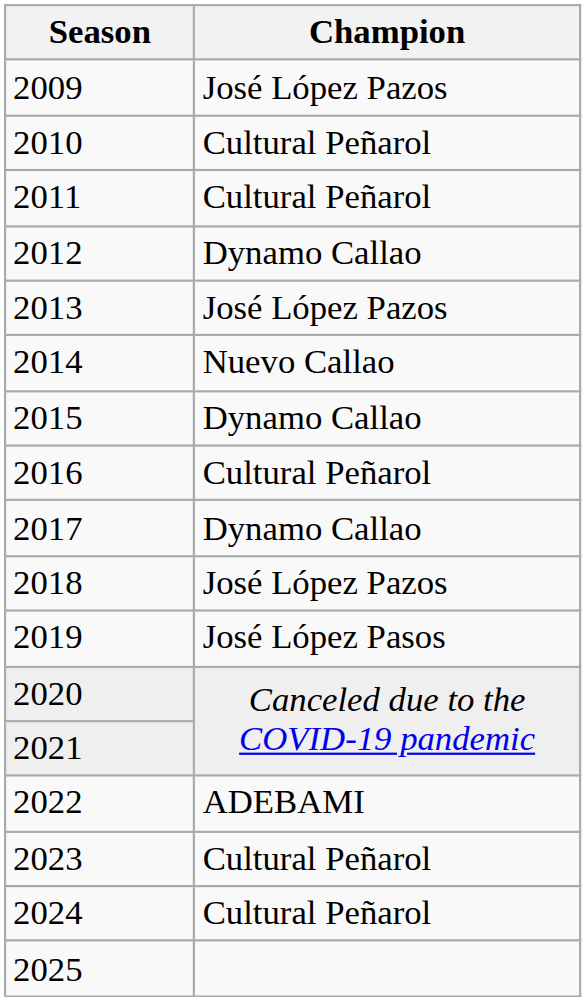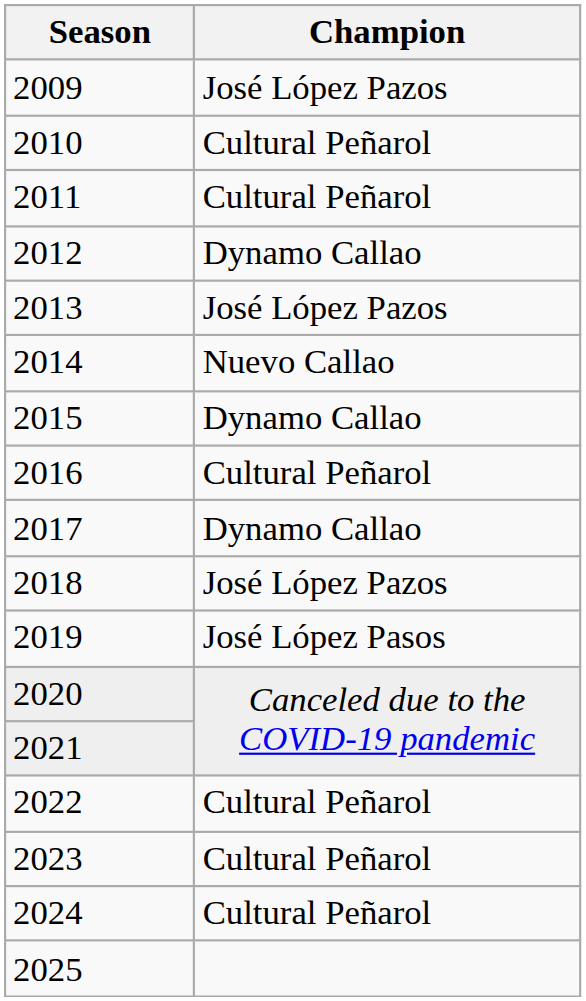 <table class="wikitable sortable">
 <tr>
 <th width=80px>Season</th>
 <th width=170px>Champion</th>
 </tr>
 <tr>
 <td>2009</td>
 <td>José López Pazos</td>
 </tr>
 <tr>
 <td>2010</td>
 <td>Cultural Peñarol</td>
 </tr>
 <tr>
 <td>2011</td>
 <td>Cultural Peñarol</td>
 </tr>
 <tr>
 <td>2012</td>
 <td>Dynamo Callao</td>
 </tr>
 <tr>
 <td>2013</td>
 <td>José López Pazos</td>
 </tr>
 <tr>
 <td>2014</td>
 <td>Nuevo Callao</td>
 </tr>
 <tr>
 <td>2015</td>
 <td>Dynamo Callao</td>
 </tr>
 <tr>
 <td>2016</td>
 <td>Cultural Peñarol</td>
 </tr>
 <tr>
 <td>2017</td>
 <td>Dynamo Callao</td>
 </tr>
 <tr>
 <td>2018</td>
 <td>José López Pazos</td>
 </tr>
 <tr>
 <td>2019</td>
 <td>José López Pasos</td>
 </tr>
 <tr bgcolor=#efefef>
 <td>2020</td>
 <td rowspan=2 colspan="1" align=center><em>Canceled due to the <a href='#'>COVID-19 pandemic</a></em></td>
 </tr>
 <tr bgcolor=#efefef>
 <td>2021</td>
 </tr>
 <tr>
 <td>2022</td>
-<td>ADEBAMI</td>
+<td>Cultural Peñarol</td>
 </tr>
 <tr>
 <td>2023</td>
 <td>Cultural Peñarol</td>
 </tr>
 <tr>
 <td>2024</td>
 <td>Cultural Peñarol</td>
 </tr>
 <tr>
 <td>2025</td>
 <td></td>
 </tr>
 <tr>
 </tr>
 </table>
